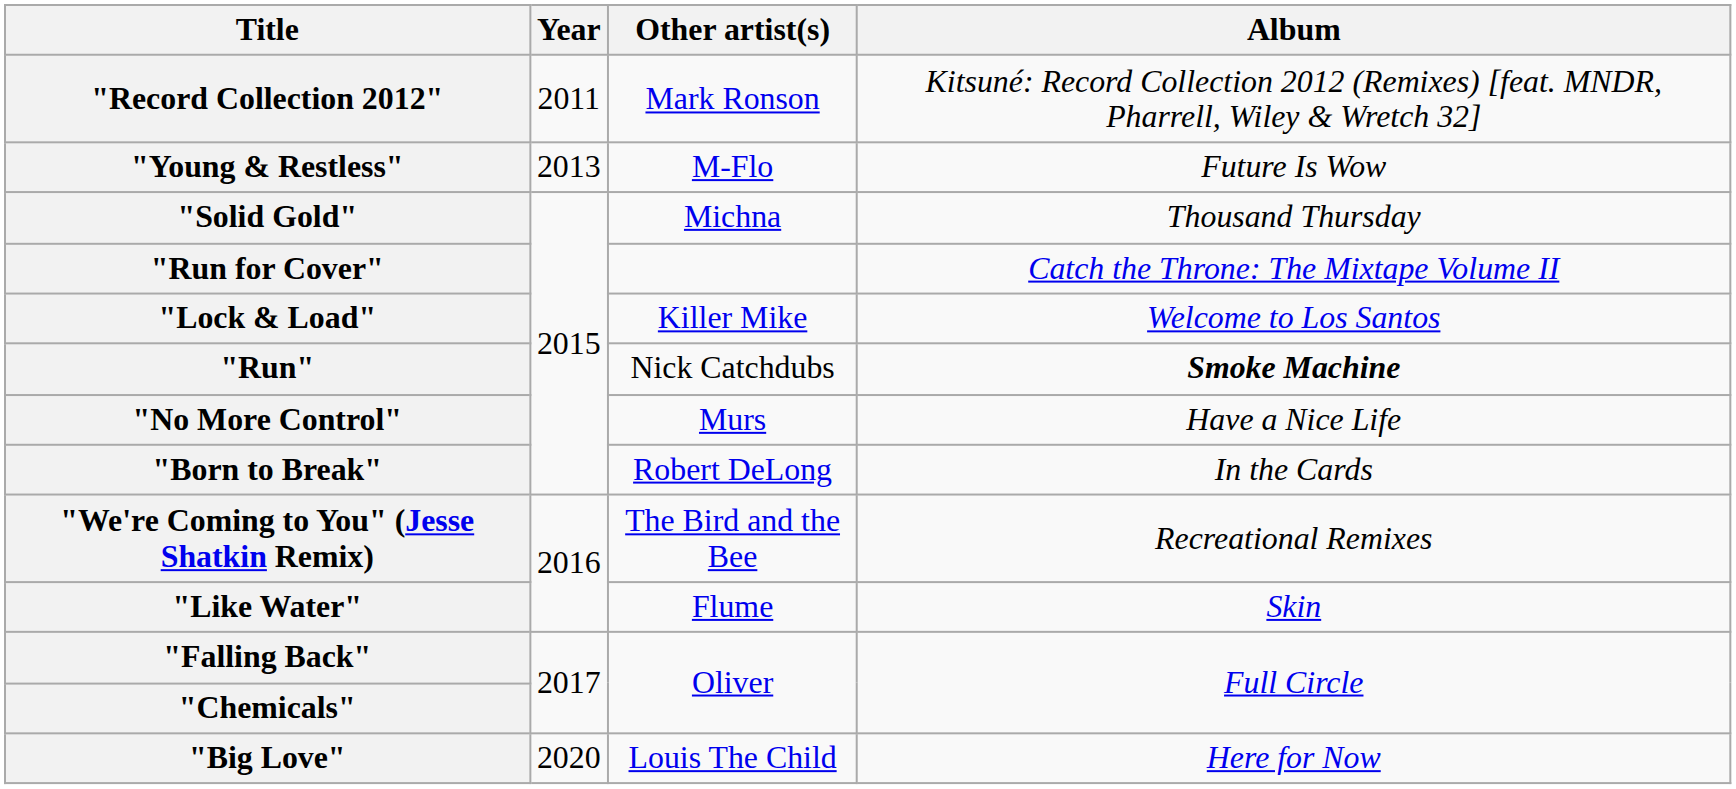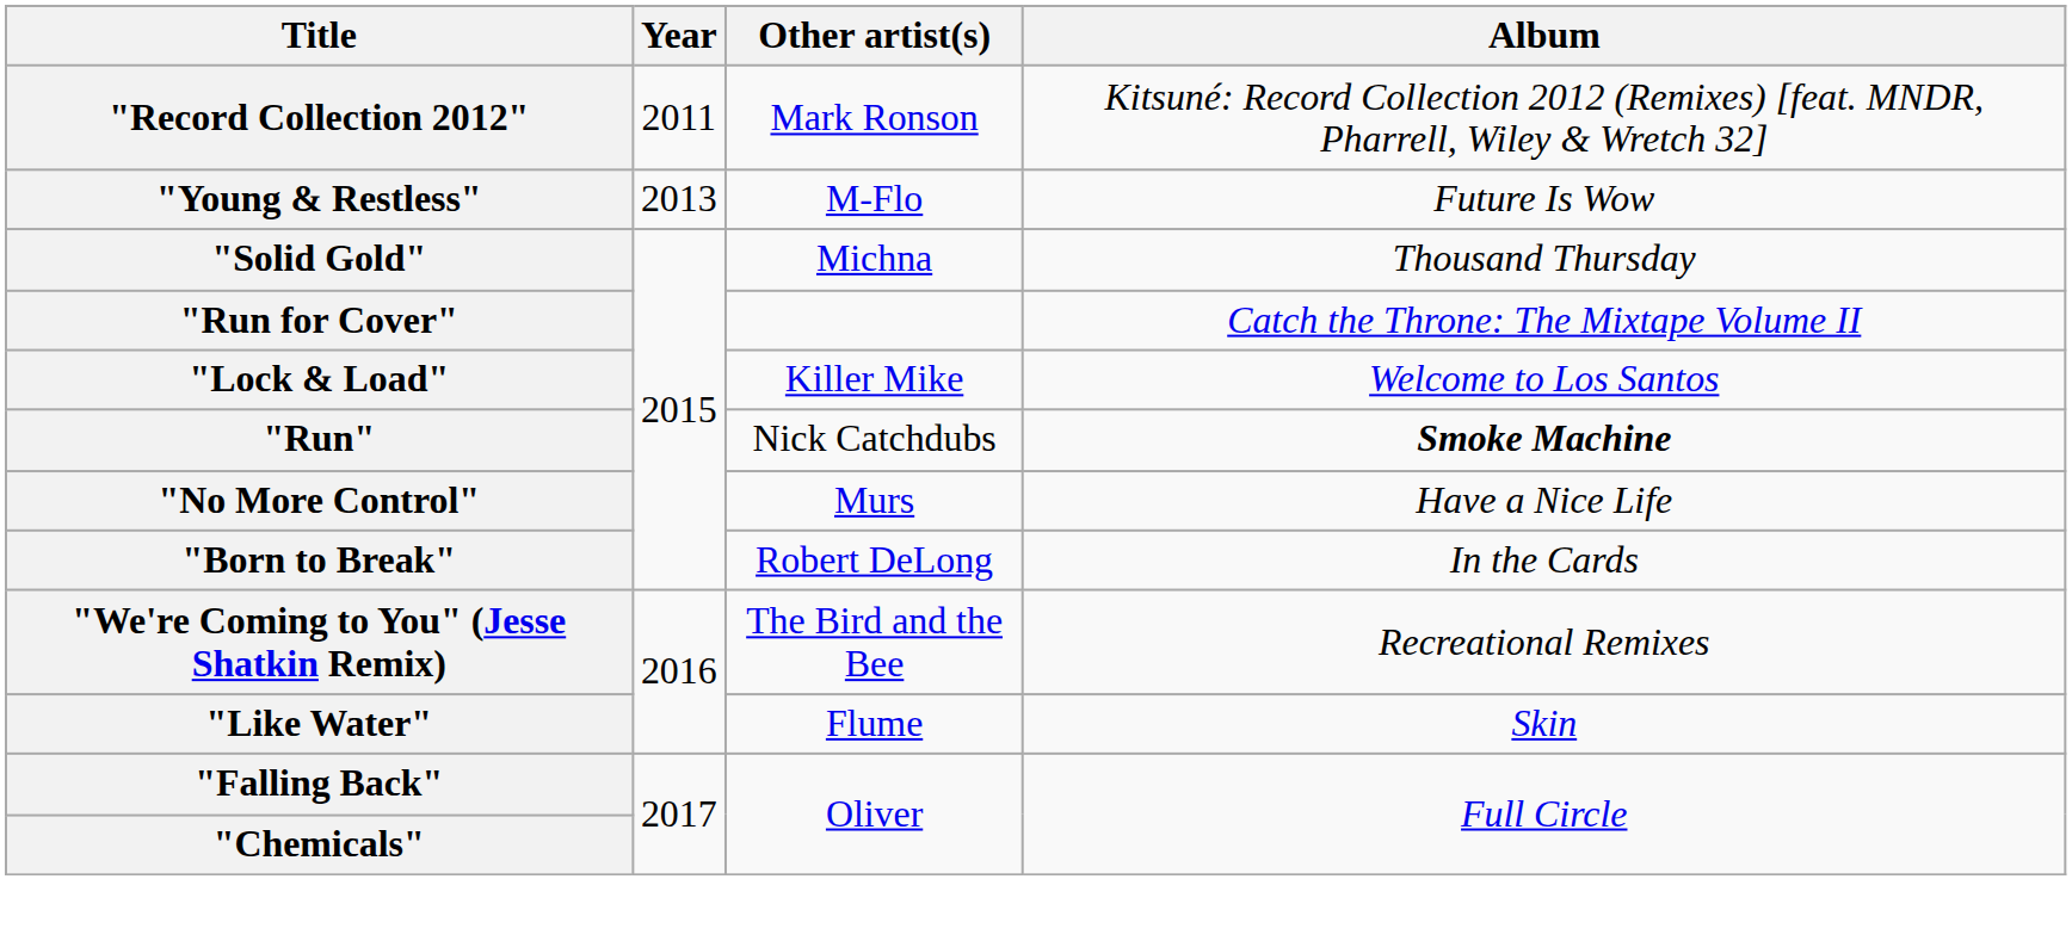 <table class="wikitable plainrowheaders" style="text-align:center;">
 <tr>
 <th scope="col">Title</th>
 <th scope="col">Year</th>
 <th scope="col">Other artist(s)</th>
 <th scope="col">Album</th>
 </tr>
 <tr>
 <th scope="row">"Record Collection 2012"<br></th>
 <td>2011</td>
 <td><a href='#'>Mark Ronson</a></td>
 <td><em>Kitsuné: Record Collection 2012 (Remixes) [feat. MNDR, Pharrell, Wiley & Wretch 32]</em></td>
 </tr>
 <tr>
 <th scope="row">"Young & Restless"</th>
 <td>2013</td>
 <td><a href='#'>M-Flo</a></td>
 <td><em>Future Is Wow</em></td>
 </tr>
 <tr>
 <th scope="row">"Solid Gold"</th>
 <td rowspan="6">2015</td>
 <td><a href='#'>Michna</a></td>
 <td><em>Thousand Thursday</em></td>
 </tr>
 <tr>
 <th scope="row">"Run for Cover"</th>
 <td></td>
 <td><em><a href='#'>Catch the Throne: The Mixtape Volume II</a></em></td>
 </tr>
 <tr>
 <th scope="row">"Lock & Load"</th>
 <td><a href='#'>Killer Mike</a></td>
 <td><em><a href='#'>Welcome to Los Santos</a></em></td>
 </tr>
 <tr>
 <th scope="row">"Run"</th>
 <td>Nick Catchdubs</td>
 <td><strong><em>Smoke Machine</em></strong></td>
 </tr>
 <tr>
 <th scope="row">"No More Control"</th>
 <td><a href='#'>Murs</a></td>
 <td><em>Have a Nice Life</em></td>
 </tr>
 <tr>
 <th scope="row">"Born to Break"</th>
 <td><a href='#'>Robert DeLong</a></td>
 <td><em>In the Cards</em></td>
 </tr>
 <tr>
 <th scope="row">"We're Coming to You" (<a href='#'>Jesse Shatkin</a> Remix)</th>
 <td rowspan="2">2016</td>
 <td><a href='#'>The Bird and the Bee</a></td>
 <td><em>Recreational Remixes</em></td>
 </tr>
 <tr>
 <th scope="row">"Like Water"</th>
 <td><a href='#'>Flume</a></td>
 <td><em><a href='#'>Skin</a></em></td>
 </tr>
 <tr>
 <th scope="row">"Falling Back"</th>
 <td rowspan="2">2017</td>
 <td rowspan="2"><a href='#'>Oliver</a></td>
 <td rowspan="2"><em><a href='#'>Full Circle</a></em></td>
 </tr>
 <tr>
 <th scope="row">"Chemicals"</th>
 </tr>
-<tr>
-<th scope="row">"Big Love"<br></th>
-<td>2020</td>
-<td><a href='#'>Louis The Child</a></td>
-<td><em><a href='#'>Here for Now</a></em></td>
-</tr>
 </table>
